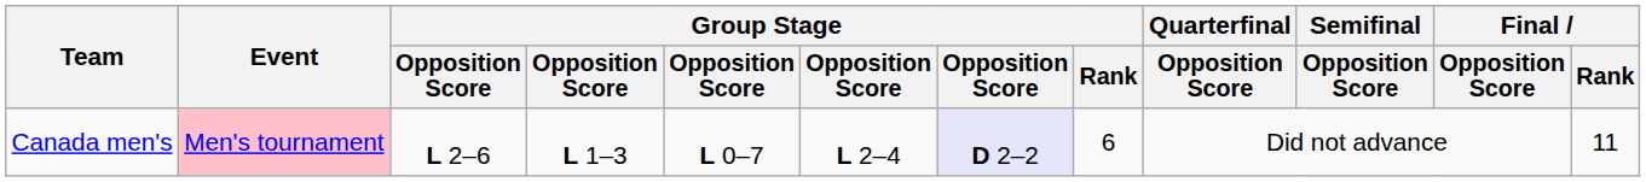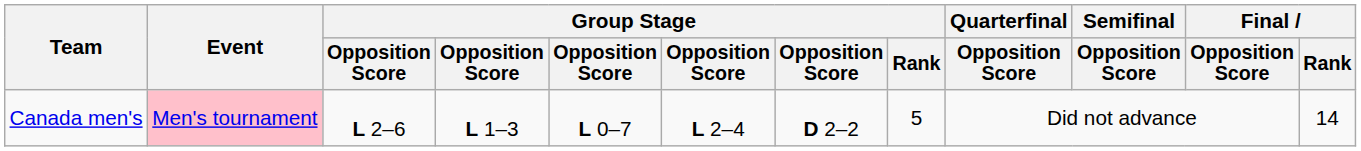 <table class="wikitable" style="font-size:90%">
 <tr>
 <th rowspan=2>Team</th>
 <th rowspan=2>Event</th>
 <th colspan=6>Group Stage</th>
 <th>Quarterfinal</th>
 <th>Semifinal</th>
 <th colspan=2>Final / </th>
 </tr>
 <tr style="font-size:95%">
 <th>Opposition<br>Score</th>
 <th>Opposition<br>Score</th>
 <th>Opposition<br>Score</th>
 <th>Opposition<br>Score</th>
 <th>Opposition<br>Score</th>
 <th>Rank</th>
 <th>Opposition<br>Score</th>
 <th>Opposition<br>Score</th>
 <th>Opposition<br>Score</th>
 <th>Rank</th>
 </tr>
 <tr align=center>
 <td align=left><a href='#'>Canada men's</a></td>
 <td align=left style="background: pink;"><a href='#'>Men's tournament</a></td>
 <td><br><strong>L</strong> 2–6</td>
 <td><br><strong>L</strong> 1–3</td>
 <td><br><strong>L</strong> 0–7</td>
 <td><br><strong>L</strong> 2–4</td>
-<td style="background: lavender;"><br><strong>D</strong> 2–2</td>
-<td>6</td>
+<td><br><strong>D</strong> 2–2</td>
+<td>5</td>
 <td colspan=3>Did not advance</td>
-<td>11</td>
+<td>14</td>
 </tr>
 </table>
